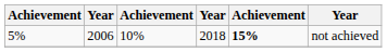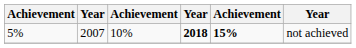 <table class=wikitable>
 <tr>
 <th>Achievement</th>
 <th>Year</th>
 <th>Achievement</th>
 <th>Year</th>
 <th>Achievement</th>
 <th>Year</th>
 </tr>
 <tr>
 <td>5%</td>
-<td>2006</td>
+<td>2007</td>
 <td>10%</td>
-<td>2018</td>
+<td><strong>2018</strong></td>
 <td><strong>15%</strong></td>
 <td>not achieved</td>
 </tr>
 <tr>
 </tr>
 </table>
